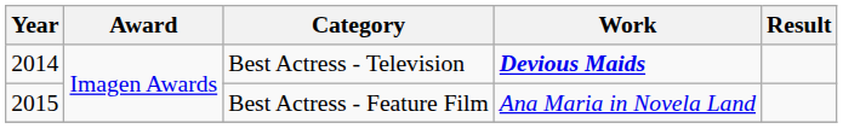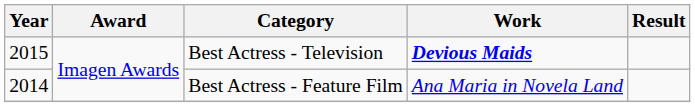 <table class="wikitable" style="font-size:95%;">
 <tr style="text-align:center;">
 <th>Year</th>
 <th>Award</th>
 <th>Category</th>
 <th>Work</th>
 <th>Result</th>
 </tr>
 <tr>
-<td>2014</td>
+<td>2015</td>
 <td rowspan=2><a href='#'>Imagen Awards</a></td>
 <td>Best Actress - Television</td>
 <td><strong><em><a href='#'>Devious Maids</a></em></strong></td>
 <td></td>
 </tr>
 <tr>
-<td>2015</td>
+<td>2014</td>
 <td>Best Actress - Feature Film</td>
 <td><em><a href='#'>Ana Maria in Novela Land</a></em></td>
 <td></td>
 </tr>
 <tr>
 </tr>
 </table>
